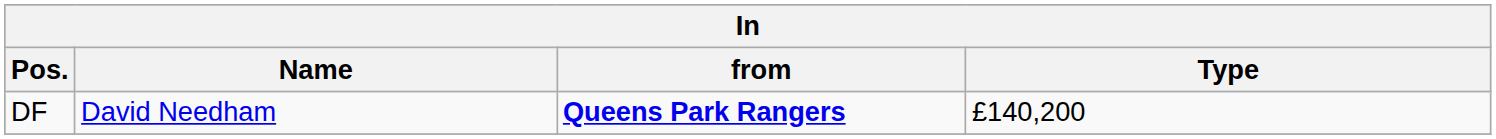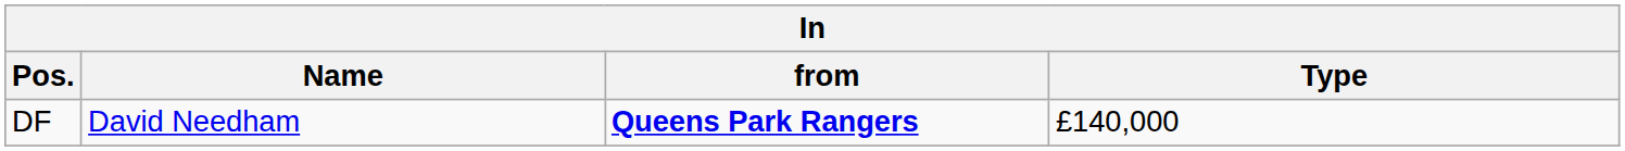 <table class="wikitable" style="font-size:100%;width:99%;">
 <tr>
 <th colspan="4">In</th>
 </tr>
 <tr>
 <th width=3%>Pos.</th>
 <th width=33%>Name</th>
 <th width=28%>from</th>
 <th width=36%>Type</th>
 </tr>
 <tr>
 <td>DF</td>
 <td><a href='#'>David Needham</a></td>
 <td><strong><a href='#'>Queens Park Rangers</a></strong></td>
-<td>£140,200 </td>
+<td>£140,000 </td>
 </tr>
 </table>
